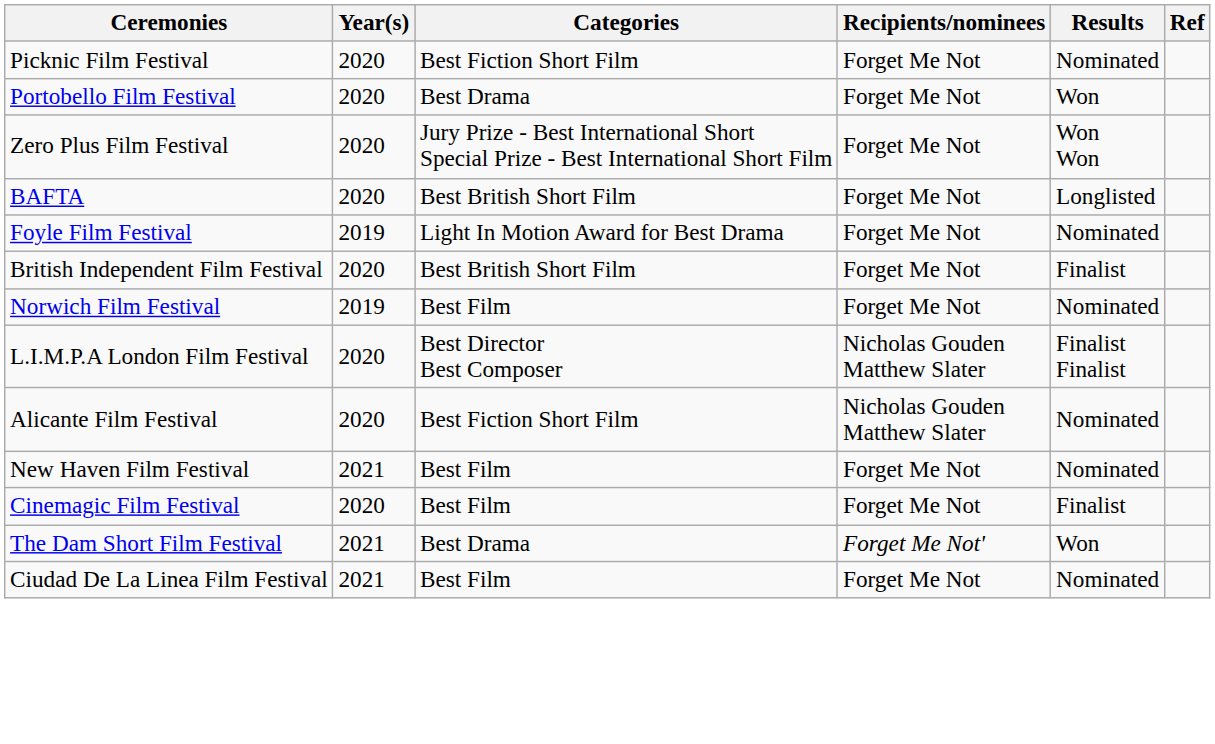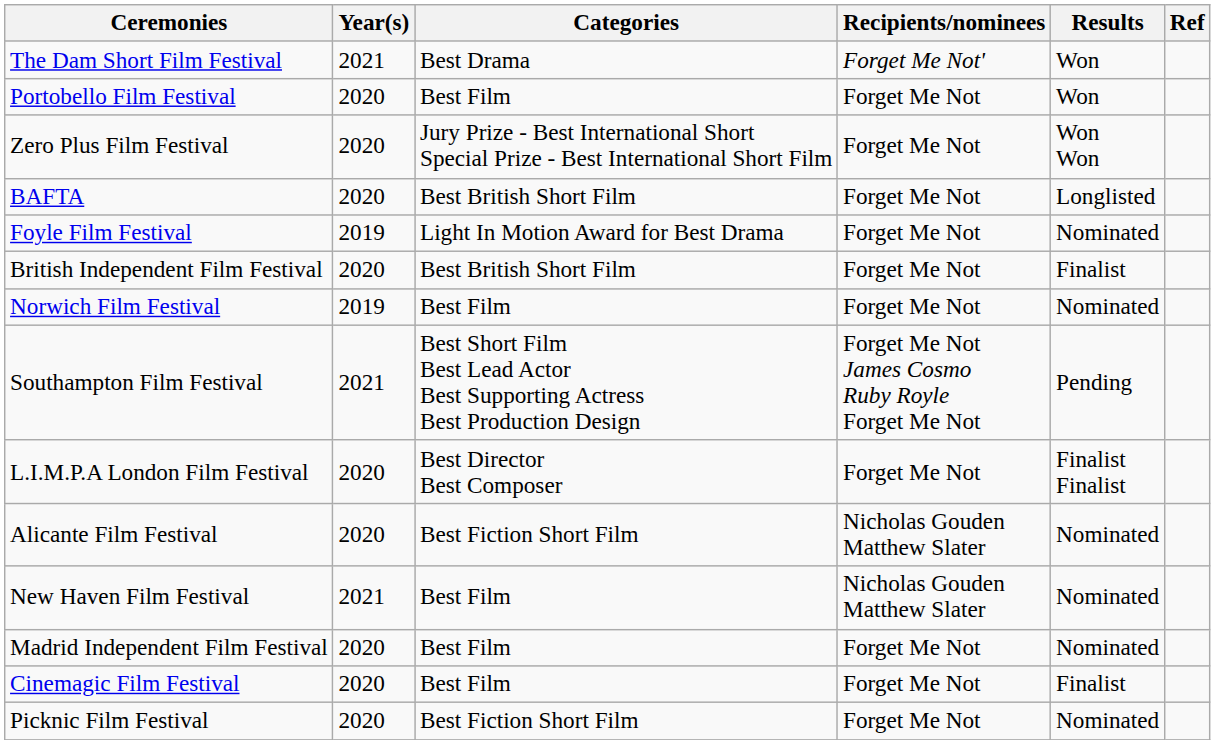 <table class="wikitable">
 <tr>
 <th>Ceremonies</th>
 <th>Year(s)</th>
 <th>Categories</th>
 <th>Recipients/nominees</th>
 <th>Results</th>
 <th>Ref</th>
 </tr>
 <tr>
-<td>Picknic Film Festival</td>
-<td>2020</td>
-<td>Best Fiction Short Film</td>
-<td></em>Forget Me Not<em></td>
-<td>Nominated</td>
+<td><a href='#'>The Dam Short Film Festival</a></td>
+<td>2021</td>
+<td>Best Drama</td>
+<td><em>Forget Me Not'</td>
+<td>Won</td>
 <td></td>
 </tr>
 <tr>
 <td><a href='#'>Portobello Film Festival</a></td>
 <td>2020</td>
-<td>Best Drama</td>
+<td>Best Film</td>
 <td></em>Forget Me Not<em></td>
 <td>Won</td>
 <td></td>
 </tr>
 <tr>
 <td>Zero Plus Film Festival</td>
 <td>2020</td>
 <td>Jury Prize - Best International Short<br>Special Prize - Best International Short Film</td>
 <td></em>Forget Me Not<em></td>
 <td>Won<br>Won</td>
 <td></td>
 </tr>
 <tr>
 <td><a href='#'>BAFTA</a></td>
 <td>2020</td>
 <td>Best British Short Film</td>
 <td></em>Forget Me Not<em></td>
 <td>Longlisted</td>
 <td></td>
 </tr>
 <tr>
 <td><a href='#'>Foyle Film Festival</a></td>
 <td>2019</td>
 <td>Light In Motion Award for Best Drama</td>
 <td></em>Forget Me Not<em></td>
 <td>Nominated</td>
 <td></td>
 </tr>
 <tr>
 <td>British Independent Film Festival</td>
 <td>2020</td>
 <td>Best British Short Film</td>
 <td></em>Forget Me Not<em></td>
 <td>Finalist</td>
 <td></td>
 </tr>
 <tr>
 <td><a href='#'>Norwich Film Festival</a></td>
 <td>2019</td>
 <td>Best Film</td>
 <td></em>Forget Me Not<em></td>
 <td>Nominated</td>
 <td></td>
 </tr>
 <tr>
+<td>Southampton Film Festival</td>
+<td>2021</td>
+<td>Best Short Film<br>Best Lead Actor<br>Best Supporting Actress<br>Best Production Design</td>
+<td></em>Forget Me Not<em><br>James Cosmo<br>Ruby Royle<br></em>Forget Me Not<em></td>
+<td>Pending</td>
+<td></td>
+</tr>
+<tr>
 <td>L.I.M.P.A London Film Festival</td>
 <td>2020</td>
 <td>Best Director<br>Best Composer</td>
-<td>Nicholas Gouden<br>Matthew Slater</td>
+<td></em>Forget Me Not<em></td>
 <td>Finalist<br>Finalist</td>
 <td></td>
 </tr>
 <tr>
 <td>Alicante Film Festival</td>
 <td>2020</td>
 <td>Best Fiction Short Film</td>
 <td>Nicholas Gouden<br>Matthew Slater</td>
 <td>Nominated</td>
 <td></td>
 </tr>
 <tr>
 <td>New Haven Film Festival</td>
 <td>2021</td>
 <td>Best Film</td>
+<td>Nicholas Gouden<br>Matthew Slater</td>
+<td>Nominated</td>
+<td></td>
+</tr>
+<tr>
+<td>Madrid Independent Film Festival</td>
+<td>2020</td>
+<td>Best Film</td>
 <td></em>Forget Me Not<em></td>
 <td>Nominated</td>
 <td></td>
 </tr>
 <tr>
 <td><a href='#'>Cinemagic Film Festival</a></td>
 <td>2020</td>
 <td>Best Film</td>
 <td></em>Forget Me Not<em></td>
 <td>Finalist</td>
 <td></td>
 </tr>
 <tr>
-<td><a href='#'>The Dam Short Film Festival</a></td>
-<td>2021</td>
-<td>Best Drama</td>
-<td><em>Forget Me Not'</td>
-<td>Won</td>
-<td></td>
-</tr>
-<tr>
-<td>Ciudad De La Linea Film Festival</td>
-<td>2021</td>
-<td>Best Film</td>
+<td>Picknic Film Festival</td>
+<td>2020</td>
+<td>Best Fiction Short Film</td>
 <td></em>Forget Me Not<em></td>
 <td>Nominated</td>
 <td></td>
 </tr>
 </table>
